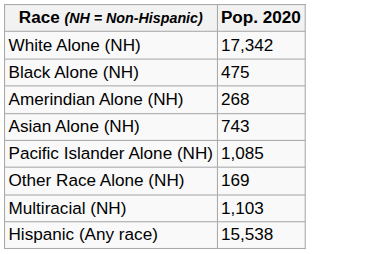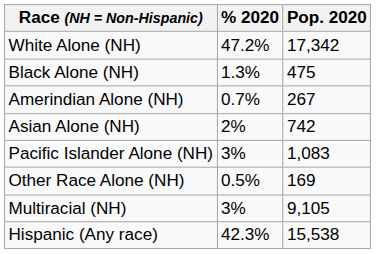 <table class="wikitable">
 <tr>
 <th>Race <small><em>(NH = Non-Hispanic)</em></small></th>
+<th>% 2020</th>
 <th>Pop. 2020</th>
 </tr>
 <tr>
 <td>White Alone (NH)</td>
+<td>47.2%</td>
 <td>17,342</td>
 </tr>
 <tr>
 <td>Black Alone (NH)</td>
+<td>1.3%</td>
 <td>475</td>
 </tr>
 <tr>
 <td>Amerindian Alone (NH)</td>
-<td>268</td>
+<td>0.7%</td>
+<td>267</td>
 </tr>
 <tr>
 <td>Asian Alone (NH)</td>
-<td>743</td>
+<td>2%</td>
+<td>742</td>
 </tr>
 <tr>
 <td>Pacific Islander Alone (NH)</td>
-<td>1,085</td>
+<td>3%</td>
+<td>1,083</td>
 </tr>
 <tr>
 <td>Other Race Alone (NH)</td>
+<td>0.5%</td>
 <td>169</td>
 </tr>
 <tr>
 <td>Multiracial (NH)</td>
-<td>1,103</td>
+<td>3%</td>
+<td>9,105</td>
 </tr>
 <tr>
 <td>Hispanic (Any race)</td>
+<td>42.3%</td>
 <td>15,538</td>
 </tr>
 </table>
